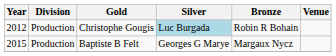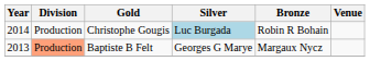 <table class="wikitable sortable" style="text-align: left;">
 <tr>
 <th>Year</th>
 <th>Division</th>
 <th> Gold</th>
 <th> Silver</th>
 <th> Bronze</th>
 <th>Venue</th>
 </tr>
 <tr>
-<td>2012</td>
+<td>2014</td>
 <td>Production</td>
 <td>Christophe Gougis</td>
 <td style="background: lightblue;">Luc Burgada</td>
 <td>Robin R Bohain</td>
 <td></td>
 </tr>
 <tr>
-<td>2015</td>
-<td>Production</td>
+<td>2013</td>
+<td style="background: lightsalmon;">Production</td>
 <td>Baptiste B Felt</td>
 <td>Georges G Marye</td>
 <td>Margaux Nycz</td>
 <td></td>
 </tr>
 <tr>
 </tr>
 </table>
